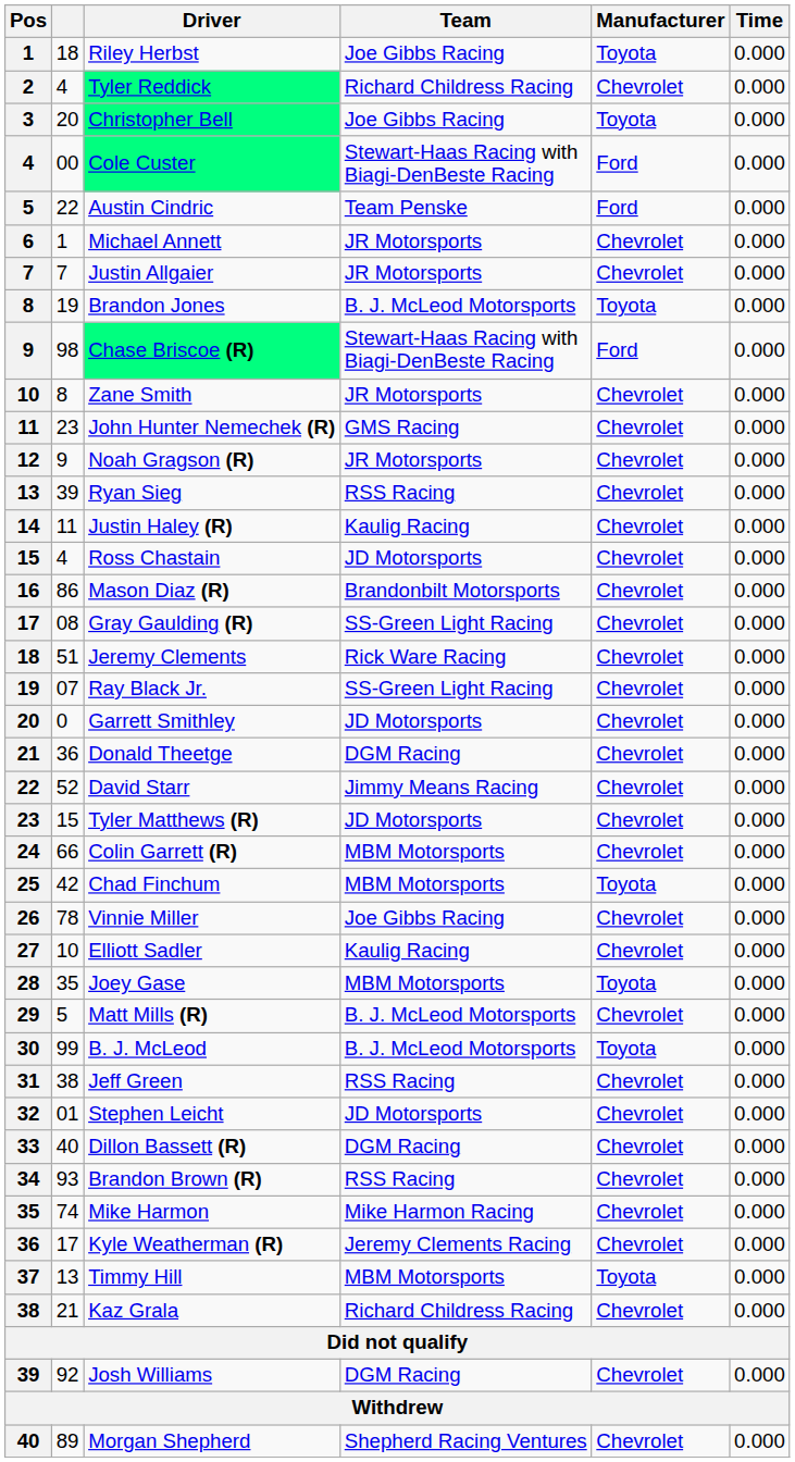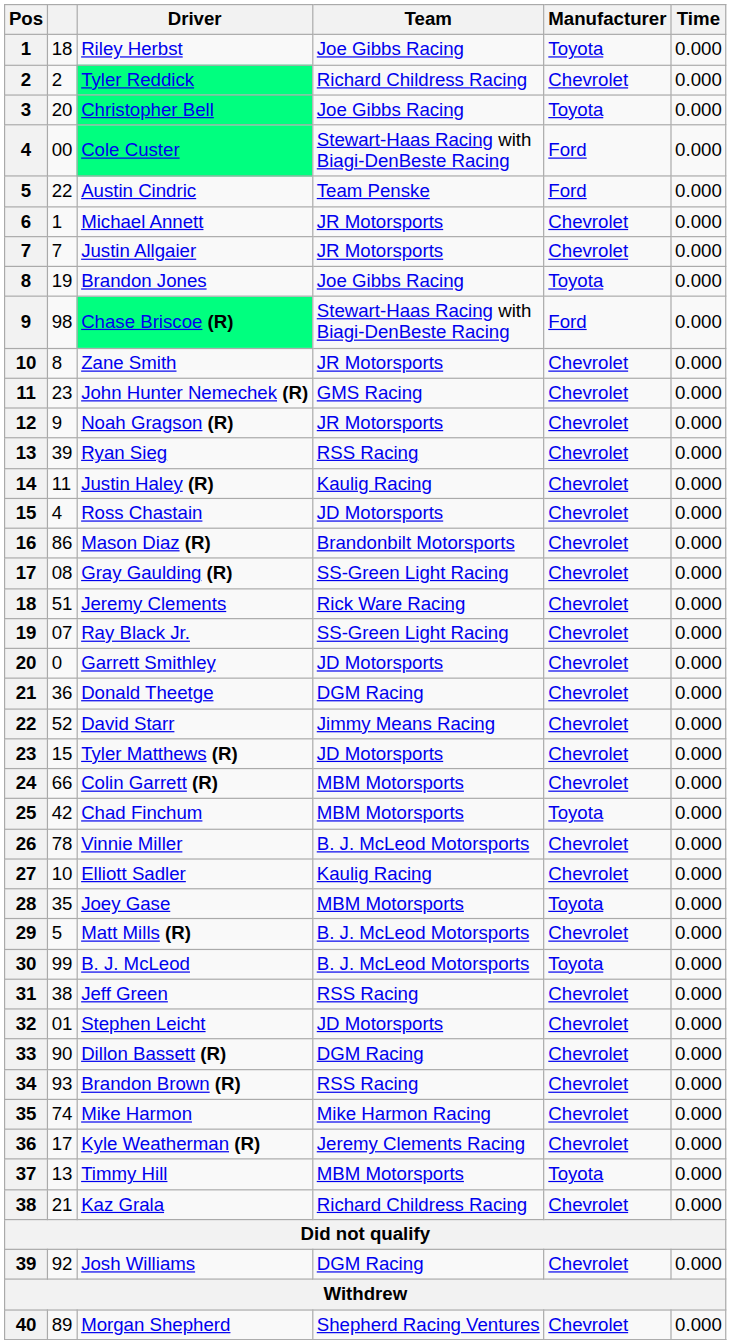 <table class="wikitable" style="font-size:98%">
 <tr>
 <th>Pos</th>
 <th></th>
 <th>Driver</th>
 <th>Team</th>
 <th>Manufacturer</th>
 <th>Time</th>
 </tr>
 <tr>
 <th>1</th>
 <td>18</td>
 <td><a href='#'>Riley Herbst</a></td>
 <td><a href='#'>Joe Gibbs Racing</a></td>
 <td><a href='#'>Toyota</a></td>
 <td>0.000</td>
 </tr>
 <tr>
 <th>2</th>
-<td>4</td>
+<td>2</td>
 <td style="text-align:left;background:#00FF7F"><a href='#'>Tyler Reddick</a></td>
 <td><a href='#'>Richard Childress Racing</a></td>
 <td><a href='#'>Chevrolet</a></td>
 <td>0.000</td>
 </tr>
 <tr>
 <th>3</th>
 <td>20</td>
 <td style="text-align:left;background:#00FF7F"><a href='#'>Christopher Bell</a></td>
 <td><a href='#'>Joe Gibbs Racing</a></td>
 <td><a href='#'>Toyota</a></td>
 <td>0.000</td>
 </tr>
 <tr>
 <th>4</th>
 <td>00</td>
 <td style="text-align:left;background:#00FF7F"><a href='#'>Cole Custer</a></td>
 <td><a href='#'>Stewart-Haas Racing</a> with <br> <a href='#'>Biagi-DenBeste Racing</a></td>
 <td><a href='#'>Ford</a></td>
 <td>0.000</td>
 </tr>
 <tr>
 <th>5</th>
 <td>22</td>
 <td><a href='#'>Austin Cindric</a></td>
 <td><a href='#'>Team Penske</a></td>
 <td><a href='#'>Ford</a></td>
 <td>0.000</td>
 </tr>
 <tr>
 <th>6</th>
 <td>1</td>
 <td><a href='#'>Michael Annett</a></td>
 <td><a href='#'>JR Motorsports</a></td>
 <td><a href='#'>Chevrolet</a></td>
 <td>0.000</td>
 </tr>
 <tr>
 <th>7</th>
 <td>7</td>
 <td><a href='#'>Justin Allgaier</a></td>
 <td><a href='#'>JR Motorsports</a></td>
 <td><a href='#'>Chevrolet</a></td>
 <td>0.000</td>
 </tr>
 <tr>
 <th>8</th>
 <td>19</td>
 <td><a href='#'>Brandon Jones</a></td>
-<td><a href='#'>B. J. McLeod Motorsports</a></td>
+<td><a href='#'>Joe Gibbs Racing</a></td>
 <td><a href='#'>Toyota</a></td>
 <td>0.000</td>
 </tr>
 <tr>
 <th>9</th>
 <td>98</td>
 <td style="text-align:left;background:#00FF7F"><a href='#'>Chase Briscoe</a> <strong>(R)</strong></td>
 <td><a href='#'>Stewart-Haas Racing</a> with <br> <a href='#'>Biagi-DenBeste Racing</a></td>
 <td><a href='#'>Ford</a></td>
 <td>0.000</td>
 </tr>
 <tr>
 <th>10</th>
 <td>8</td>
 <td><a href='#'>Zane Smith</a></td>
 <td><a href='#'>JR Motorsports</a></td>
 <td><a href='#'>Chevrolet</a></td>
 <td>0.000</td>
 </tr>
 <tr>
 <th>11</th>
 <td>23</td>
 <td><a href='#'>John Hunter Nemechek</a> <strong>(R)</strong></td>
 <td><a href='#'>GMS Racing</a></td>
 <td><a href='#'>Chevrolet</a></td>
 <td>0.000</td>
 </tr>
 <tr>
 <th>12</th>
 <td>9</td>
 <td><a href='#'>Noah Gragson</a> <strong>(R)</strong></td>
 <td><a href='#'>JR Motorsports</a></td>
 <td><a href='#'>Chevrolet</a></td>
 <td>0.000</td>
 </tr>
 <tr>
 <th>13</th>
 <td>39</td>
 <td><a href='#'>Ryan Sieg</a></td>
 <td><a href='#'>RSS Racing</a></td>
 <td><a href='#'>Chevrolet</a></td>
 <td>0.000</td>
 </tr>
 <tr>
 <th>14</th>
 <td>11</td>
 <td><a href='#'>Justin Haley</a> <strong>(R)</strong></td>
 <td><a href='#'>Kaulig Racing</a></td>
 <td><a href='#'>Chevrolet</a></td>
 <td>0.000</td>
 </tr>
 <tr>
 <th>15</th>
 <td>4</td>
 <td><a href='#'>Ross Chastain</a></td>
 <td><a href='#'>JD Motorsports</a></td>
 <td><a href='#'>Chevrolet</a></td>
 <td>0.000</td>
 </tr>
 <tr>
 <th>16</th>
 <td>86</td>
 <td><a href='#'>Mason Diaz</a> <strong>(R)</strong></td>
 <td><a href='#'>Brandonbilt Motorsports</a></td>
 <td><a href='#'>Chevrolet</a></td>
 <td>0.000</td>
 </tr>
 <tr>
 <th>17</th>
 <td>08</td>
 <td><a href='#'>Gray Gaulding</a> <strong>(R)</strong></td>
 <td><a href='#'>SS-Green Light Racing</a></td>
 <td><a href='#'>Chevrolet</a></td>
 <td>0.000</td>
 </tr>
 <tr>
 <th>18</th>
 <td>51</td>
 <td><a href='#'>Jeremy Clements</a></td>
 <td><a href='#'>Rick Ware Racing</a></td>
 <td><a href='#'>Chevrolet</a></td>
 <td>0.000</td>
 </tr>
 <tr>
 <th>19</th>
 <td>07</td>
 <td><a href='#'>Ray Black Jr.</a></td>
 <td><a href='#'>SS-Green Light Racing</a></td>
 <td><a href='#'>Chevrolet</a></td>
 <td>0.000</td>
 </tr>
 <tr>
 <th>20</th>
 <td>0</td>
 <td><a href='#'>Garrett Smithley</a></td>
 <td><a href='#'>JD Motorsports</a></td>
 <td><a href='#'>Chevrolet</a></td>
 <td>0.000</td>
 </tr>
 <tr>
 <th>21</th>
 <td>36</td>
 <td><a href='#'>Donald Theetge</a></td>
 <td><a href='#'>DGM Racing</a></td>
 <td><a href='#'>Chevrolet</a></td>
 <td>0.000</td>
 </tr>
 <tr>
 <th>22</th>
 <td>52</td>
 <td><a href='#'>David Starr</a></td>
 <td><a href='#'>Jimmy Means Racing</a></td>
 <td><a href='#'>Chevrolet</a></td>
 <td>0.000</td>
 </tr>
 <tr>
 <th>23</th>
 <td>15</td>
 <td><a href='#'>Tyler Matthews</a> <strong>(R)</strong></td>
 <td><a href='#'>JD Motorsports</a></td>
 <td><a href='#'>Chevrolet</a></td>
 <td>0.000</td>
 </tr>
 <tr>
 <th>24</th>
 <td>66</td>
 <td><a href='#'>Colin Garrett</a> <strong>(R)</strong></td>
 <td><a href='#'>MBM Motorsports</a></td>
 <td><a href='#'>Chevrolet</a></td>
 <td>0.000</td>
 </tr>
 <tr>
 <th>25</th>
 <td>42</td>
 <td><a href='#'>Chad Finchum</a></td>
 <td><a href='#'>MBM Motorsports</a></td>
 <td><a href='#'>Toyota</a></td>
 <td>0.000</td>
 </tr>
 <tr>
 <th>26</th>
 <td>78</td>
 <td><a href='#'>Vinnie Miller</a></td>
-<td><a href='#'>Joe Gibbs Racing</a></td>
+<td><a href='#'>B. J. McLeod Motorsports</a></td>
 <td><a href='#'>Chevrolet</a></td>
 <td>0.000</td>
 </tr>
 <tr>
 <th>27</th>
 <td>10</td>
 <td><a href='#'>Elliott Sadler</a></td>
 <td><a href='#'>Kaulig Racing</a></td>
 <td><a href='#'>Chevrolet</a></td>
 <td>0.000</td>
 </tr>
 <tr>
 <th>28</th>
 <td>35</td>
 <td><a href='#'>Joey Gase</a></td>
 <td><a href='#'>MBM Motorsports</a></td>
 <td><a href='#'>Toyota</a></td>
 <td>0.000</td>
 </tr>
 <tr>
 <th>29</th>
 <td>5</td>
 <td><a href='#'>Matt Mills</a> <strong>(R)</strong></td>
 <td><a href='#'>B. J. McLeod Motorsports</a></td>
 <td><a href='#'>Chevrolet</a></td>
 <td>0.000</td>
 </tr>
 <tr>
 <th>30</th>
 <td>99</td>
 <td><a href='#'>B. J. McLeod</a></td>
 <td><a href='#'>B. J. McLeod Motorsports</a></td>
 <td><a href='#'>Toyota</a></td>
 <td>0.000</td>
 </tr>
 <tr>
 <th>31</th>
 <td>38</td>
 <td><a href='#'>Jeff Green</a></td>
 <td><a href='#'>RSS Racing</a></td>
 <td><a href='#'>Chevrolet</a></td>
 <td>0.000</td>
 </tr>
 <tr>
 <th>32</th>
 <td>01</td>
 <td><a href='#'>Stephen Leicht</a></td>
 <td><a href='#'>JD Motorsports</a></td>
 <td><a href='#'>Chevrolet</a></td>
 <td>0.000</td>
 </tr>
 <tr>
 <th>33</th>
-<td>40</td>
+<td>90</td>
 <td><a href='#'>Dillon Bassett</a> <strong>(R)</strong></td>
 <td><a href='#'>DGM Racing</a></td>
 <td><a href='#'>Chevrolet</a></td>
 <td>0.000</td>
 </tr>
 <tr>
 <th>34</th>
 <td>93</td>
 <td><a href='#'>Brandon Brown</a> <strong>(R)</strong></td>
 <td><a href='#'>RSS Racing</a></td>
 <td><a href='#'>Chevrolet</a></td>
 <td>0.000</td>
 </tr>
 <tr>
 <th>35</th>
 <td>74</td>
 <td><a href='#'>Mike Harmon</a></td>
 <td><a href='#'>Mike Harmon Racing</a></td>
 <td><a href='#'>Chevrolet</a></td>
 <td>0.000</td>
 </tr>
 <tr>
 <th>36</th>
 <td>17</td>
 <td><a href='#'>Kyle Weatherman</a> <strong>(R)</strong></td>
 <td><a href='#'>Jeremy Clements Racing</a></td>
 <td><a href='#'>Chevrolet</a></td>
 <td>0.000</td>
 </tr>
 <tr>
 <th>37</th>
 <td>13</td>
 <td><a href='#'>Timmy Hill</a></td>
 <td><a href='#'>MBM Motorsports</a></td>
 <td><a href='#'>Toyota</a></td>
 <td>0.000</td>
 </tr>
 <tr>
 <th>38</th>
 <td>21</td>
 <td><a href='#'>Kaz Grala</a></td>
 <td><a href='#'>Richard Childress Racing</a></td>
 <td><a href='#'>Chevrolet</a></td>
 <td>0.000</td>
 </tr>
 <tr>
 <th colspan="7">Did not qualify</th>
 </tr>
 <tr>
 <th>39</th>
 <td>92</td>
 <td><a href='#'>Josh Williams</a></td>
 <td><a href='#'>DGM Racing</a></td>
 <td><a href='#'>Chevrolet</a></td>
 <td>0.000</td>
 </tr>
 <tr>
 <th colspan="7">Withdrew</th>
 </tr>
 <tr>
 <th>40</th>
 <td>89</td>
 <td><a href='#'>Morgan Shepherd</a></td>
 <td><a href='#'>Shepherd Racing Ventures</a></td>
 <td><a href='#'>Chevrolet</a></td>
 <td>0.000</td>
 </tr>
 <tr>
 </tr>
 </table>
